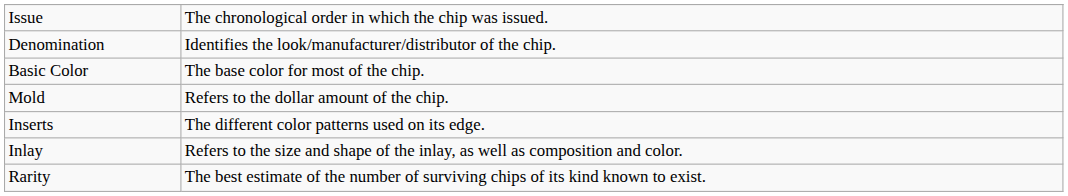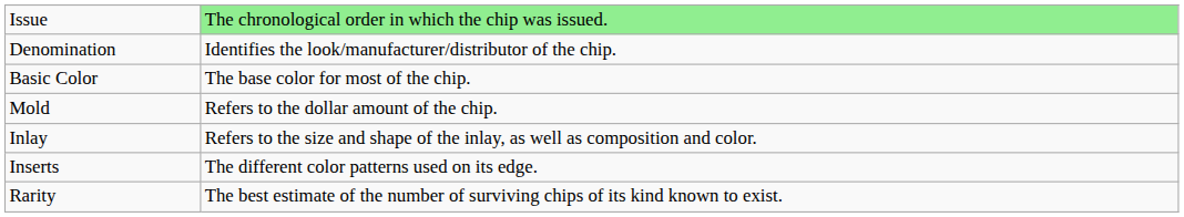 <table class="wikitable">
 <tr>
 </tr>
 <tr>
 <td width="10%">Issue</td>
-<td width="50%">The chronological order in which the chip was issued.</td>
+<td width="50%" style="background: lightgreen;">The chronological order in which the chip was issued.</td>
 </tr>
 <tr>
 <td>Denomination</td>
 <td>Identifies the look/manufacturer/distributor of the chip.</td>
 </tr>
 <tr>
 <td>Basic Color</td>
 <td>The base color for most of the chip.</td>
 </tr>
 <tr>
 <td>Mold</td>
 <td>Refers to the dollar amount of the chip.</td>
 </tr>
 <tr>
+<td>Inlay</td>
+<td>Refers to the size and shape of the inlay, as well as composition and color.</td>
+</tr>
+<tr>
 <td>Inserts</td>
 <td>The different color patterns used on its edge.</td>
-</tr>
-<tr>
-<td>Inlay</td>
-<td>Refers to the size and shape of the inlay, as well as composition and color.</td>
 </tr>
 <tr>
 <td>Rarity</td>
 <td>The best estimate of the number of surviving chips of its kind known to exist.</td>
 </tr>
 </table>
